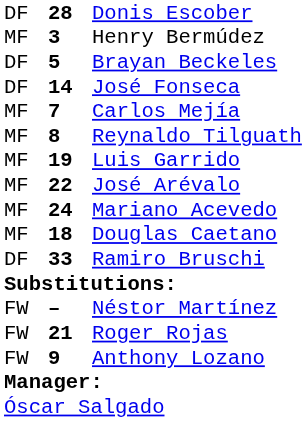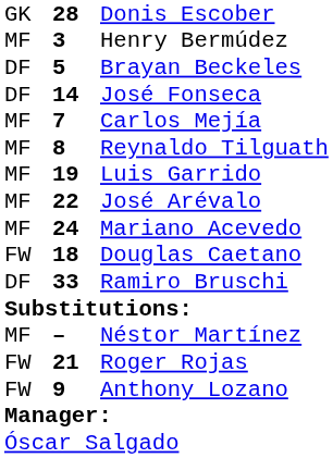 <table style = "font-size: 90%" cellspacing = "0" cellpadding = "0">
 <tr>
 <td colspan = 4></td>
 </tr>
 <tr>
 <th style="width:25px;"></th>
 <th style="width:25px;"></th>
 </tr>
 <tr>
-<td>DF</td>
+<td>GK</td>
 <td><strong>28</strong></td>
 <td> <a href='#'>Donis Escober</a></td>
 </tr>
 <tr>
 <td>MF</td>
 <td><strong>3</strong></td>
 <td> Henry Bermúdez</td>
 </tr>
 <tr>
 <td>DF</td>
 <td><strong>5</strong></td>
 <td> <a href='#'>Brayan Beckeles</a></td>
 <td></td>
 <td></td>
 </tr>
 <tr>
 <td>DF</td>
 <td><strong>14</strong></td>
 <td> <a href='#'>José Fonseca</a></td>
 </tr>
 <tr>
 <td>MF</td>
 <td><strong>7</strong></td>
 <td> <a href='#'>Carlos Mejía</a></td>
 </tr>
 <tr>
 <td>MF</td>
 <td><strong>8</strong></td>
 <td> <a href='#'>Reynaldo Tilguath</a></td>
 <td></td>
 <td></td>
 </tr>
 <tr>
 <td>MF</td>
 <td><strong>19</strong></td>
 <td> <a href='#'>Luis Garrido</a></td>
 </tr>
 <tr>
 <td>MF</td>
 <td><strong>22</strong></td>
 <td> <a href='#'>José Arévalo</a></td>
 </tr>
 <tr>
 <td>MF</td>
 <td><strong>24</strong></td>
 <td> <a href='#'>Mariano Acevedo</a></td>
 </tr>
 <tr>
-<td>MF</td>
+<td>FW</td>
 <td><strong>18</strong></td>
 <td> <a href='#'>Douglas Caetano</a></td>
 <td></td>
 <td></td>
 </tr>
 <tr>
 <td>DF</td>
 <td><strong>33</strong></td>
 <td> <a href='#'>Ramiro Bruschi</a></td>
 <td></td>
 <td></td>
 </tr>
 <tr>
 <td colspan = 3><strong>Substitutions:</strong></td>
 </tr>
 <tr>
-<td>FW</td>
+<td>MF</td>
 <td><strong>–</strong></td>
 <td> <a href='#'>Néstor Martínez</a></td>
 <td></td>
 <td></td>
 </tr>
 <tr>
 <td>FW</td>
 <td><strong>21</strong></td>
 <td> <a href='#'>Roger Rojas</a></td>
 <td></td>
 <td></td>
 </tr>
 <tr>
 <td>FW</td>
 <td><strong>9</strong></td>
 <td> <a href='#'>Anthony Lozano</a></td>
 <td></td>
 <td></td>
 </tr>
 <tr>
 <td colspan = 3><strong>Manager:</strong></td>
 </tr>
 <tr>
 <td colspan = 3> <a href='#'>Óscar Salgado</a></td>
 </tr>
 </table>
